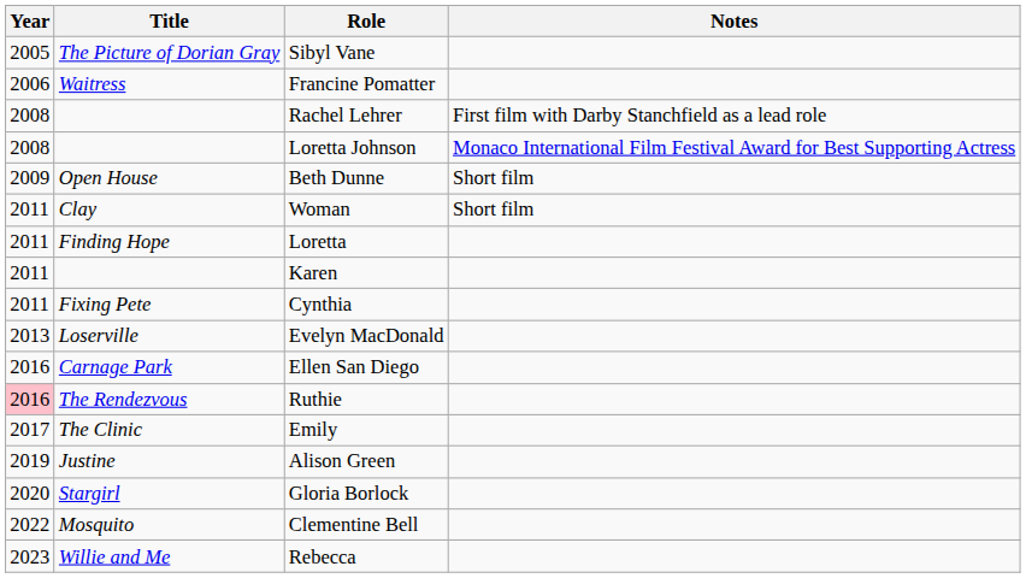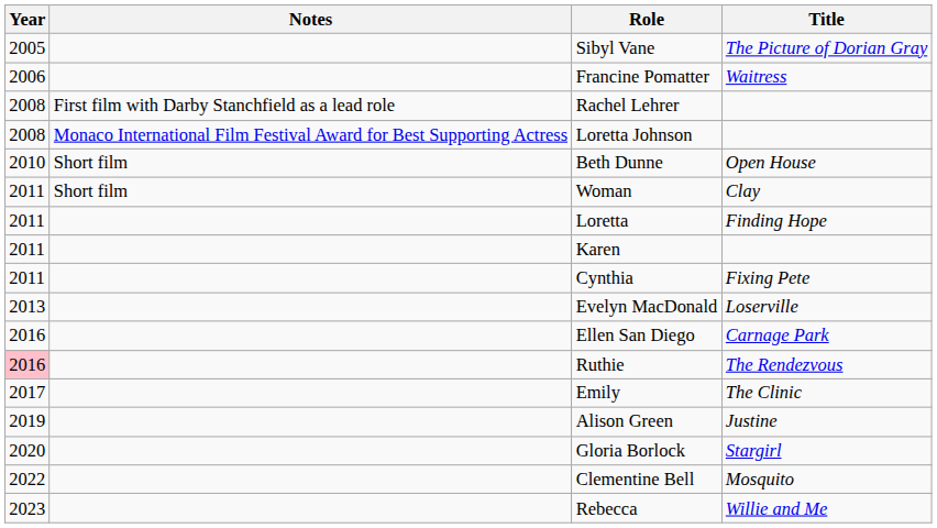 <table class="wikitable sortable">
 <tr>
 <th>Year</th>
+<th class="unsortable">Notes</th>
+<th>Role</th>
 <th>Title</th>
-<th>Role</th>
-<th class="unsortable">Notes</th>
 </tr>
 <tr>
 <td>2005</td>
+<td></td>
+<td>Sibyl Vane</td>
 <td><em><a href='#'>The Picture of Dorian Gray</a></em></td>
-<td>Sibyl Vane</td>
-<td></td>
 </tr>
 <tr>
 <td>2006</td>
+<td></td>
+<td>Francine Pomatter</td>
 <td><em><a href='#'>Waitress</a></em></td>
-<td>Francine Pomatter</td>
-<td></td>
 </tr>
 <tr>
 <td>2008</td>
+<td>First film with Darby Stanchfield as a lead role</td>
+<td>Rachel Lehrer</td>
 <td><em></em></td>
-<td>Rachel Lehrer</td>
-<td>First film with Darby Stanchfield as a lead role</td>
 </tr>
 <tr>
 <td>2008</td>
+<td><a href='#'>Monaco International Film Festival Award for Best Supporting Actress</a></td>
+<td>Loretta Johnson</td>
 <td><em></em></td>
-<td>Loretta Johnson</td>
-<td><a href='#'>Monaco International Film Festival Award for Best Supporting Actress</a></td>
 </tr>
 <tr>
-<td>2009</td>
+<td>2010</td>
+<td>Short film</td>
+<td>Beth Dunne</td>
 <td><em>Open House</em></td>
-<td>Beth Dunne</td>
-<td>Short film</td>
 </tr>
 <tr>
 <td>2011</td>
+<td>Short film</td>
+<td>Woman</td>
 <td><em>Clay</em></td>
-<td>Woman</td>
-<td>Short film</td>
 </tr>
 <tr>
 <td>2011</td>
+<td></td>
+<td>Loretta</td>
 <td><em>Finding Hope</em></td>
-<td>Loretta</td>
-<td></td>
 </tr>
 <tr>
 <td>2011</td>
+<td></td>
+<td>Karen</td>
 <td><em></em></td>
-<td>Karen</td>
-<td></td>
 </tr>
 <tr>
 <td>2011</td>
+<td></td>
+<td>Cynthia</td>
 <td><em>Fixing Pete</em></td>
-<td>Cynthia</td>
-<td></td>
 </tr>
 <tr>
 <td>2013</td>
+<td></td>
+<td>Evelyn MacDonald</td>
 <td><em>Loserville</em></td>
-<td>Evelyn MacDonald</td>
-<td></td>
 </tr>
 <tr>
 <td>2016</td>
+<td></td>
+<td>Ellen San Diego</td>
 <td><em><a href='#'>Carnage Park</a></em></td>
-<td>Ellen San Diego</td>
-<td></td>
 </tr>
 <tr>
 <td style="background: pink;">2016</td>
+<td></td>
+<td>Ruthie</td>
 <td><em><a href='#'>The Rendezvous</a></em></td>
-<td>Ruthie</td>
-<td></td>
 </tr>
 <tr>
 <td>2017</td>
+<td></td>
+<td>Emily</td>
 <td><em>The Clinic</em></td>
-<td>Emily</td>
-<td></td>
 </tr>
 <tr>
 <td>2019</td>
+<td></td>
+<td>Alison Green</td>
 <td><em>Justine</em></td>
-<td>Alison Green</td>
-<td></td>
 </tr>
 <tr>
 <td>2020</td>
+<td></td>
+<td>Gloria Borlock</td>
 <td><em><a href='#'>Stargirl</a></em></td>
-<td>Gloria Borlock</td>
-<td></td>
 </tr>
 <tr>
 <td>2022</td>
+<td></td>
+<td>Clementine Bell</td>
 <td><em>Mosquito</em></td>
-<td>Clementine Bell</td>
-<td></td>
 </tr>
 <tr>
 <td>2023</td>
+<td></td>
+<td>Rebecca</td>
 <td><em><a href='#'>Willie and Me</a></em></td>
-<td>Rebecca</td>
-<td></td>
 </tr>
 </table>
